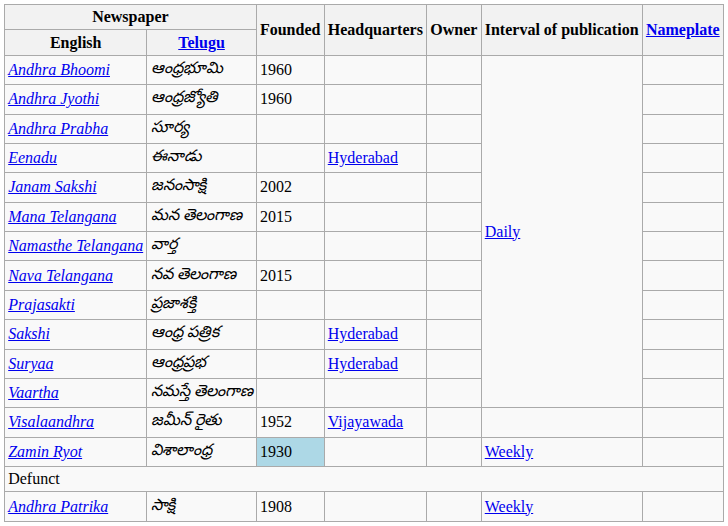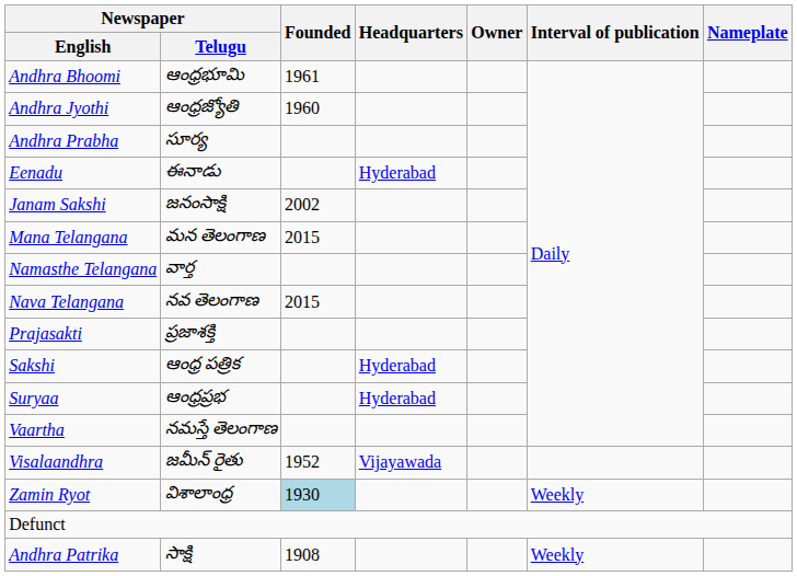 <table class="wikitable sortable">
 <tr>
 <th colspan="2">Newspaper</th>
 <th rowspan="2">Founded</th>
 <th rowspan="2">Headquarters</th>
 <th rowspan="2">Owner</th>
 <th rowspan="2">Interval of publication</th>
 <th rowspan="2"><a href='#'>Nameplate</a></th>
 </tr>
 <tr>
 <th>English</th>
 <th><a href='#'>Telugu</a></th>
 </tr>
 <tr>
 <td><em><a href='#'>Andhra Bhoomi</a></em></td>
 <td><em>ఆంధ్రభూమి</em></td>
-<td>1960</td>
+<td>1961</td>
 <td></td>
 <td></td>
 <td rowspan="12"><a href='#'>Daily</a></td>
 <td></td>
 </tr>
 <tr>
 <td><em><a href='#'>Andhra Jyothi</a></em></td>
 <td><em>ఆంధ్రజ్యోతి</em></td>
 <td>1960</td>
 <td></td>
 <td></td>
 <td></td>
 </tr>
 <tr>
 <td><em><a href='#'>Andhra Prabha</a></em></td>
 <td><em>సూర్య</em></td>
 <td></td>
 <td></td>
 <td></td>
 <td></td>
 </tr>
 <tr>
 <td><em><a href='#'>Eenadu</a></em></td>
 <td><em>ఈనాడు</em></td>
 <td></td>
 <td><a href='#'>Hyderabad</a></td>
 <td></td>
 <td></td>
 </tr>
 <tr>
 <td><em><a href='#'>Janam Sakshi</a></em></td>
 <td><em>జనంసాక్షి</em></td>
 <td>2002</td>
 <td></td>
 <td></td>
 <td></td>
 </tr>
 <tr>
 <td><em><a href='#'>Mana Telangana</a></em></td>
 <td><em>మన తెలంగాణ</em></td>
 <td>2015</td>
 <td></td>
 <td></td>
 <td></td>
 </tr>
 <tr>
 <td><em><a href='#'>Namasthe Telangana</a></em></td>
 <td><em>వార్త</em></td>
 <td></td>
 <td></td>
 <td></td>
 <td></td>
 </tr>
 <tr>
 <td><em><a href='#'>Nava Telangana</a></em></td>
 <td><em>నవ తెలంగాణ</em></td>
 <td>2015</td>
 <td></td>
 <td></td>
 <td></td>
 </tr>
 <tr>
 <td><em><a href='#'>Prajasakti</a></em></td>
 <td><em>ప్రజాశక్తి</em></td>
 <td></td>
 <td></td>
 <td></td>
 <td></td>
 </tr>
 <tr>
 <td><em><a href='#'>Sakshi</a></em></td>
 <td><em>ఆంధ్ర పత్రిక</em></td>
 <td></td>
 <td><a href='#'>Hyderabad</a></td>
 <td></td>
 <td></td>
 </tr>
 <tr>
 <td><em><a href='#'>Suryaa</a></em></td>
 <td><em>ఆంధ్రప్రభ</em></td>
 <td></td>
 <td><a href='#'>Hyderabad</a></td>
 <td></td>
 <td></td>
 </tr>
 <tr>
 <td><em><a href='#'>Vaartha</a></em></td>
 <td><em>నమస్తే తెలంగాణ</em></td>
 <td></td>
 <td></td>
 <td></td>
 <td></td>
 </tr>
 <tr>
 <td><em><a href='#'>Visalaandhra</a></em></td>
 <td><em>జమీన్ రైతు</em></td>
 <td>1952</td>
 <td><a href='#'>Vijayawada</a></td>
 <td></td>
 <td></td>
 <td></td>
 </tr>
 <tr>
 <td><em><a href='#'>Zamin Ryot</a></em></td>
 <td><em>విశాలాంధ్ర</em></td>
 <td style="background: lightblue;">1930</td>
 <td></td>
 <td></td>
 <td><a href='#'>Weekly</a></td>
 <td></td>
 </tr>
 <tr>
 <td colspan="7">Defunct</td>
 </tr>
 <tr>
 <td><em><a href='#'>Andhra Patrika</a></em></td>
 <td><em>సాక్షి</em></td>
 <td>1908</td>
 <td></td>
 <td></td>
 <td><a href='#'>Weekly</a></td>
 <td></td>
 </tr>
 </table>
